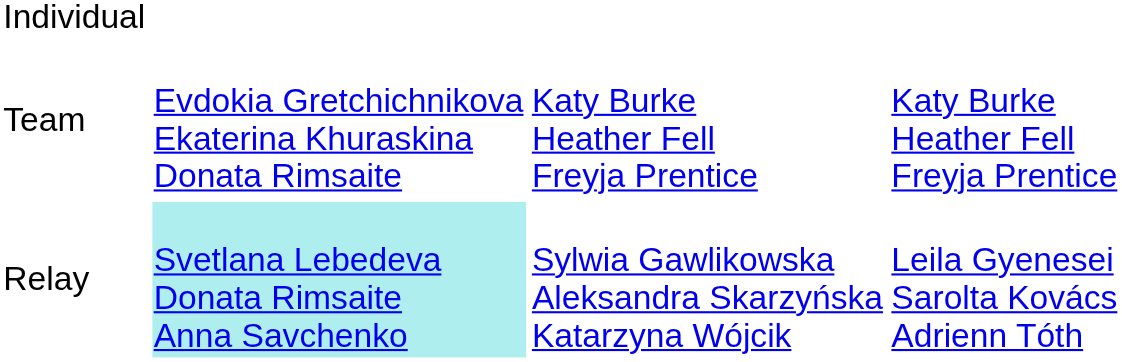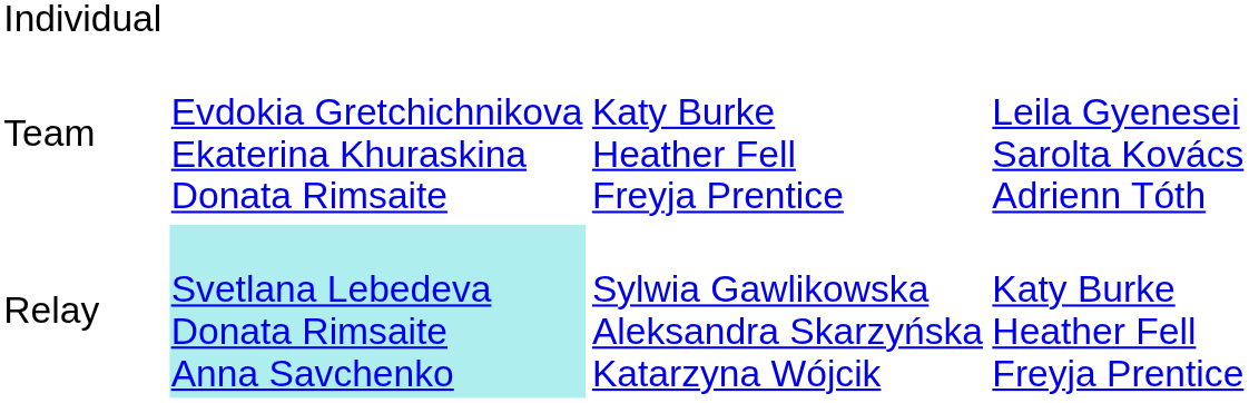 <table>
 <tr>
 <td>Individual</td>
 <td></td>
 <td></td>
 <td></td>
 </tr>
 <tr>
 <td>Team</td>
 <td><br><a href='#'>Evdokia Gretchichnikova</a><br><a href='#'>Ekaterina Khuraskina</a><br><a href='#'>Donata Rimsaite</a></td>
 <td><br><a href='#'>Katy Burke</a><br><a href='#'>Heather Fell</a><br><a href='#'>Freyja Prentice</a></td>
-<td><br><a href='#'>Katy Burke</a><br><a href='#'>Heather Fell</a><br><a href='#'>Freyja Prentice</a></td>
+<td><br><a href='#'>Leila Gyenesei</a><br><a href='#'>Sarolta Kovács</a><br><a href='#'>Adrienn Tóth</a></td>
 </tr>
 <tr>
 <td>Relay</td>
 <td style="background: paleturquoise;"><br><a href='#'>Svetlana Lebedeva</a><br><a href='#'>Donata Rimsaite</a><br><a href='#'>Anna Savchenko</a></td>
 <td><br><a href='#'>Sylwia Gawlikowska</a><br><a href='#'>Aleksandra Skarzyńska</a><br><a href='#'>Katarzyna Wójcik</a></td>
-<td><br><a href='#'>Leila Gyenesei</a><br><a href='#'>Sarolta Kovács</a><br><a href='#'>Adrienn Tóth</a></td>
+<td><br><a href='#'>Katy Burke</a><br><a href='#'>Heather Fell</a><br><a href='#'>Freyja Prentice</a></td>
 </tr>
 </table>
